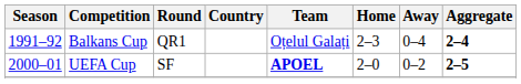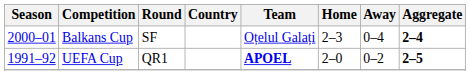 <table class="wikitable">
 <tr>
 <th bgcolor=white>Season</th>
 <th bgcolor=white>Competition</th>
 <th bgcolor=white>Round</th>
 <th bgcolor=white>Country</th>
 <th bgcolor=white>Team</th>
 <th bgcolor=white>Home</th>
 <th bgcolor=white>Away</th>
 <th bgcolor=white>Aggregate</th>
 </tr>
 <tr>
-<td bgcolor=white><a href='#'>1991–92</a></td>
+<td bgcolor=white><a href='#'>2000–01</a></td>
 <td bgcolor=white><a href='#'>Balkans Cup</a></td>
-<td bgcolor=white>QR1</td>
+<td bgcolor=white>SF</td>
 <td bgcolor=white></td>
 <td bgcolor=white><a href='#'>Oțelul Galați</a></td>
 <td bgcolor=white>2–3</td>
 <td bgcolor=white>0–4</td>
 <td bgcolor=white><strong>2–4</strong></td>
 </tr>
 <tr>
-<td bgcolor=white><a href='#'>2000–01</a></td>
+<td bgcolor=white><a href='#'>1991–92</a></td>
 <td bgcolor=white><a href='#'>UEFA Cup</a></td>
-<td bgcolor=white>SF</td>
+<td bgcolor=white>QR1</td>
 <td bgcolor=white></td>
 <td bgcolor=white><strong><a href='#'>APOEL</a></strong></td>
 <td bgcolor=white>2–0</td>
 <td bgcolor=white>0–2</td>
 <td bgcolor=white><strong>2–5</strong></td>
 </tr>
 <tr>
 </tr>
 <tr>
 </tr>
 </table>
